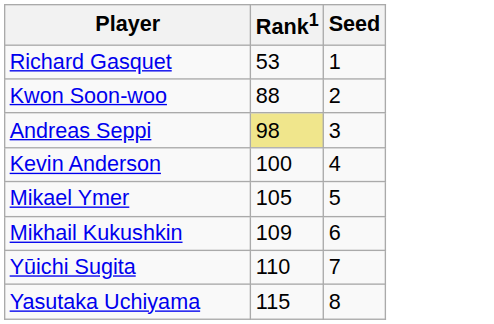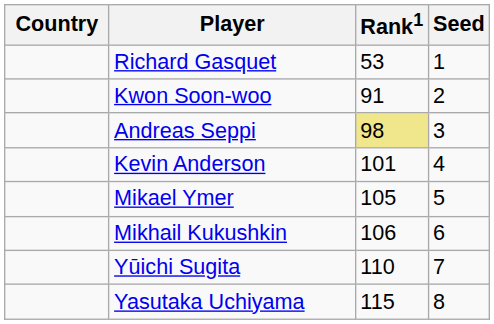 <table class="wikitable" border="1">
 <tr>
+<th width="70">Country</th>
 <th width="175">Player</th>
 <th>Rank<sup>1</sup></th>
 <th>Seed</th>
 </tr>
 <tr>
+<td></td>
 <td><a href='#'>Richard Gasquet</a></td>
 <td>53</td>
 <td>1</td>
 </tr>
 <tr>
+<td></td>
 <td><a href='#'>Kwon Soon-woo</a></td>
-<td>88</td>
+<td>91</td>
 <td>2</td>
 </tr>
 <tr>
+<td></td>
 <td><a href='#'>Andreas Seppi</a></td>
 <td style="background: khaki;">98</td>
 <td>3</td>
 </tr>
 <tr>
+<td></td>
 <td><a href='#'>Kevin Anderson</a></td>
-<td>100</td>
+<td>101</td>
 <td>4</td>
 </tr>
 <tr>
+<td></td>
 <td><a href='#'>Mikael Ymer</a></td>
 <td>105</td>
 <td>5</td>
 </tr>
 <tr>
+<td></td>
 <td><a href='#'>Mikhail Kukushkin</a></td>
-<td>109</td>
+<td>106</td>
 <td>6</td>
 </tr>
 <tr>
+<td></td>
 <td><a href='#'>Yūichi Sugita</a></td>
 <td>110</td>
 <td>7</td>
 </tr>
 <tr>
+<td></td>
 <td><a href='#'>Yasutaka Uchiyama</a></td>
 <td>115</td>
 <td>8</td>
 </tr>
 </table>
